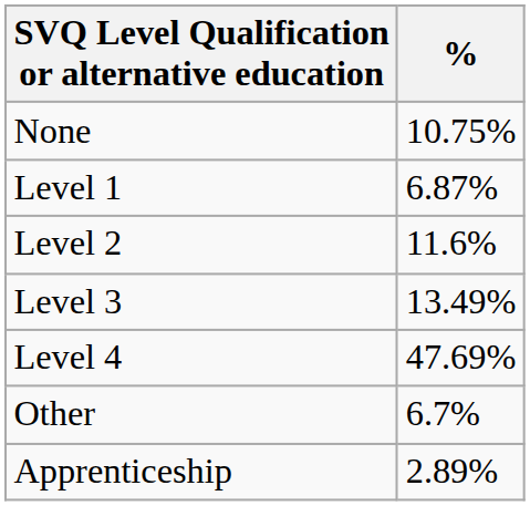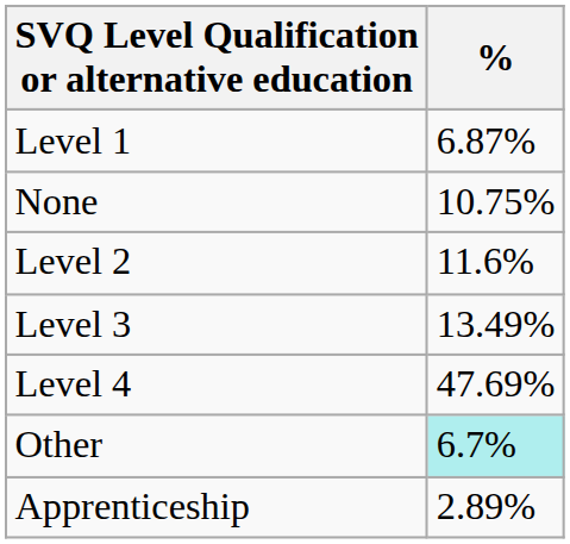 <table class="wikitable">
 <tr>
 <th>SVQ Level Qualification <br> or alternative education</th>
 <th>%</th>
 </tr>
 <tr>
+<td>Level 1</td>
+<td>6.87%</td>
+</tr>
+<tr>
 <td>None</td>
 <td>10.75%</td>
-</tr>
-<tr>
-<td>Level 1</td>
-<td>6.87%</td>
 </tr>
 <tr>
 <td>Level 2</td>
 <td>11.6%</td>
 </tr>
 <tr>
 <td>Level 3</td>
 <td>13.49%</td>
 </tr>
 <tr>
 <td>Level 4</td>
 <td>47.69%</td>
 </tr>
 <tr>
 <td>Other</td>
-<td>6.7%</td>
+<td style="background: paleturquoise;">6.7%</td>
 </tr>
 <tr>
 <td>Apprenticeship</td>
 <td>2.89%</td>
 </tr>
 </table>
